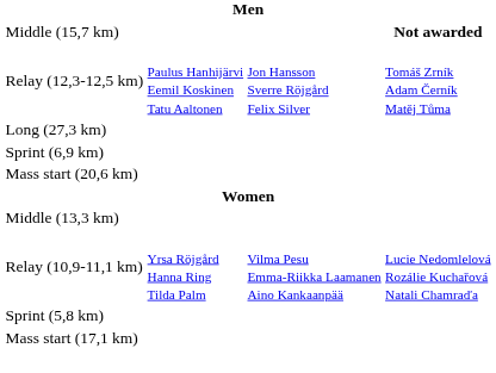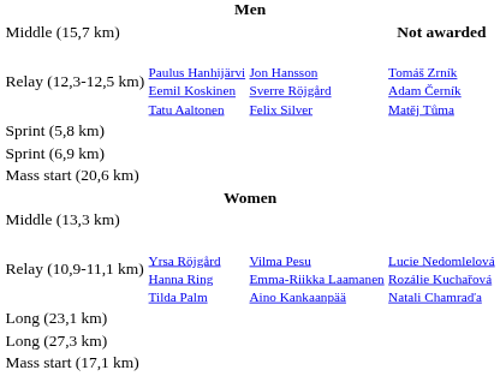 <table>
 <tr>
 <th colspan=4>Men</th>
 </tr>
 <tr>
 <td>Middle (15,7 km)</td>
 <td></td>
 <td><br></td>
 <td align=center><strong>Not awarded</strong></td>
 </tr>
 <tr>
 <td>Relay (12,3-12,5 km)</td>
 <td><br><small><a href='#'>Paulus Hanhijärvi</a><br><a href='#'>Eemil Koskinen</a><br><a href='#'>Tatu Aaltonen</a></small></td>
 <td><br><small><a href='#'>Jon Hansson</a><br><a href='#'>Sverre Röjgård</a><br><a href='#'>Felix Silver</a></small></td>
 <td><br><small><a href='#'>Tomáš Zrník</a><br><a href='#'>Adam Černík</a><br><a href='#'>Matěj Tůma</a></small></td>
 </tr>
 <tr>
-<td>Long (27,3 km)</td>
+<td>Sprint (5,8 km)</td>
 <td></td>
 <td></td>
 <td></td>
 </tr>
 <tr>
 <td>Sprint (6,9 km)</td>
 <td></td>
 <td></td>
 <td></td>
 </tr>
 <tr>
 <td>Mass start (20,6 km)</td>
 <td></td>
 <td></td>
 <td></td>
 </tr>
 <tr>
 <th colspan=4>Women</th>
 </tr>
 <tr>
 <td>Middle (13,3 km)</td>
 <td></td>
 <td></td>
 <td></td>
 </tr>
 <tr>
 <td>Relay (10,9-11,1 km)</td>
 <td><br><small><a href='#'>Yrsa Röjgård</a><br><a href='#'>Hanna Ring</a><br><a href='#'>Tilda Palm</a></small></td>
 <td><br><small><a href='#'>Vilma Pesu</a><br><a href='#'>Emma-Riikka Laamanen</a><br><a href='#'>Aino Kankaanpää</a></small></td>
 <td><br><small><a href='#'>Lucie Nedomlelová</a><br><a href='#'>Rozálie Kuchařová</a><br><a href='#'>Natali Chamraďa</a></small></td>
 </tr>
 <tr>
-<td>Sprint (5,8 km)</td>
+<td>Long (23,1 km)</td>
+<td></td>
+<td></td>
+<td></td>
+</tr>
+<tr>
+<td>Long (27,3 km)</td>
 <td></td>
 <td></td>
 <td></td>
 </tr>
 <tr>
 <td>Mass start (17,1 km)</td>
 <td></td>
 <td></td>
 <td></td>
 </tr>
 </table>
